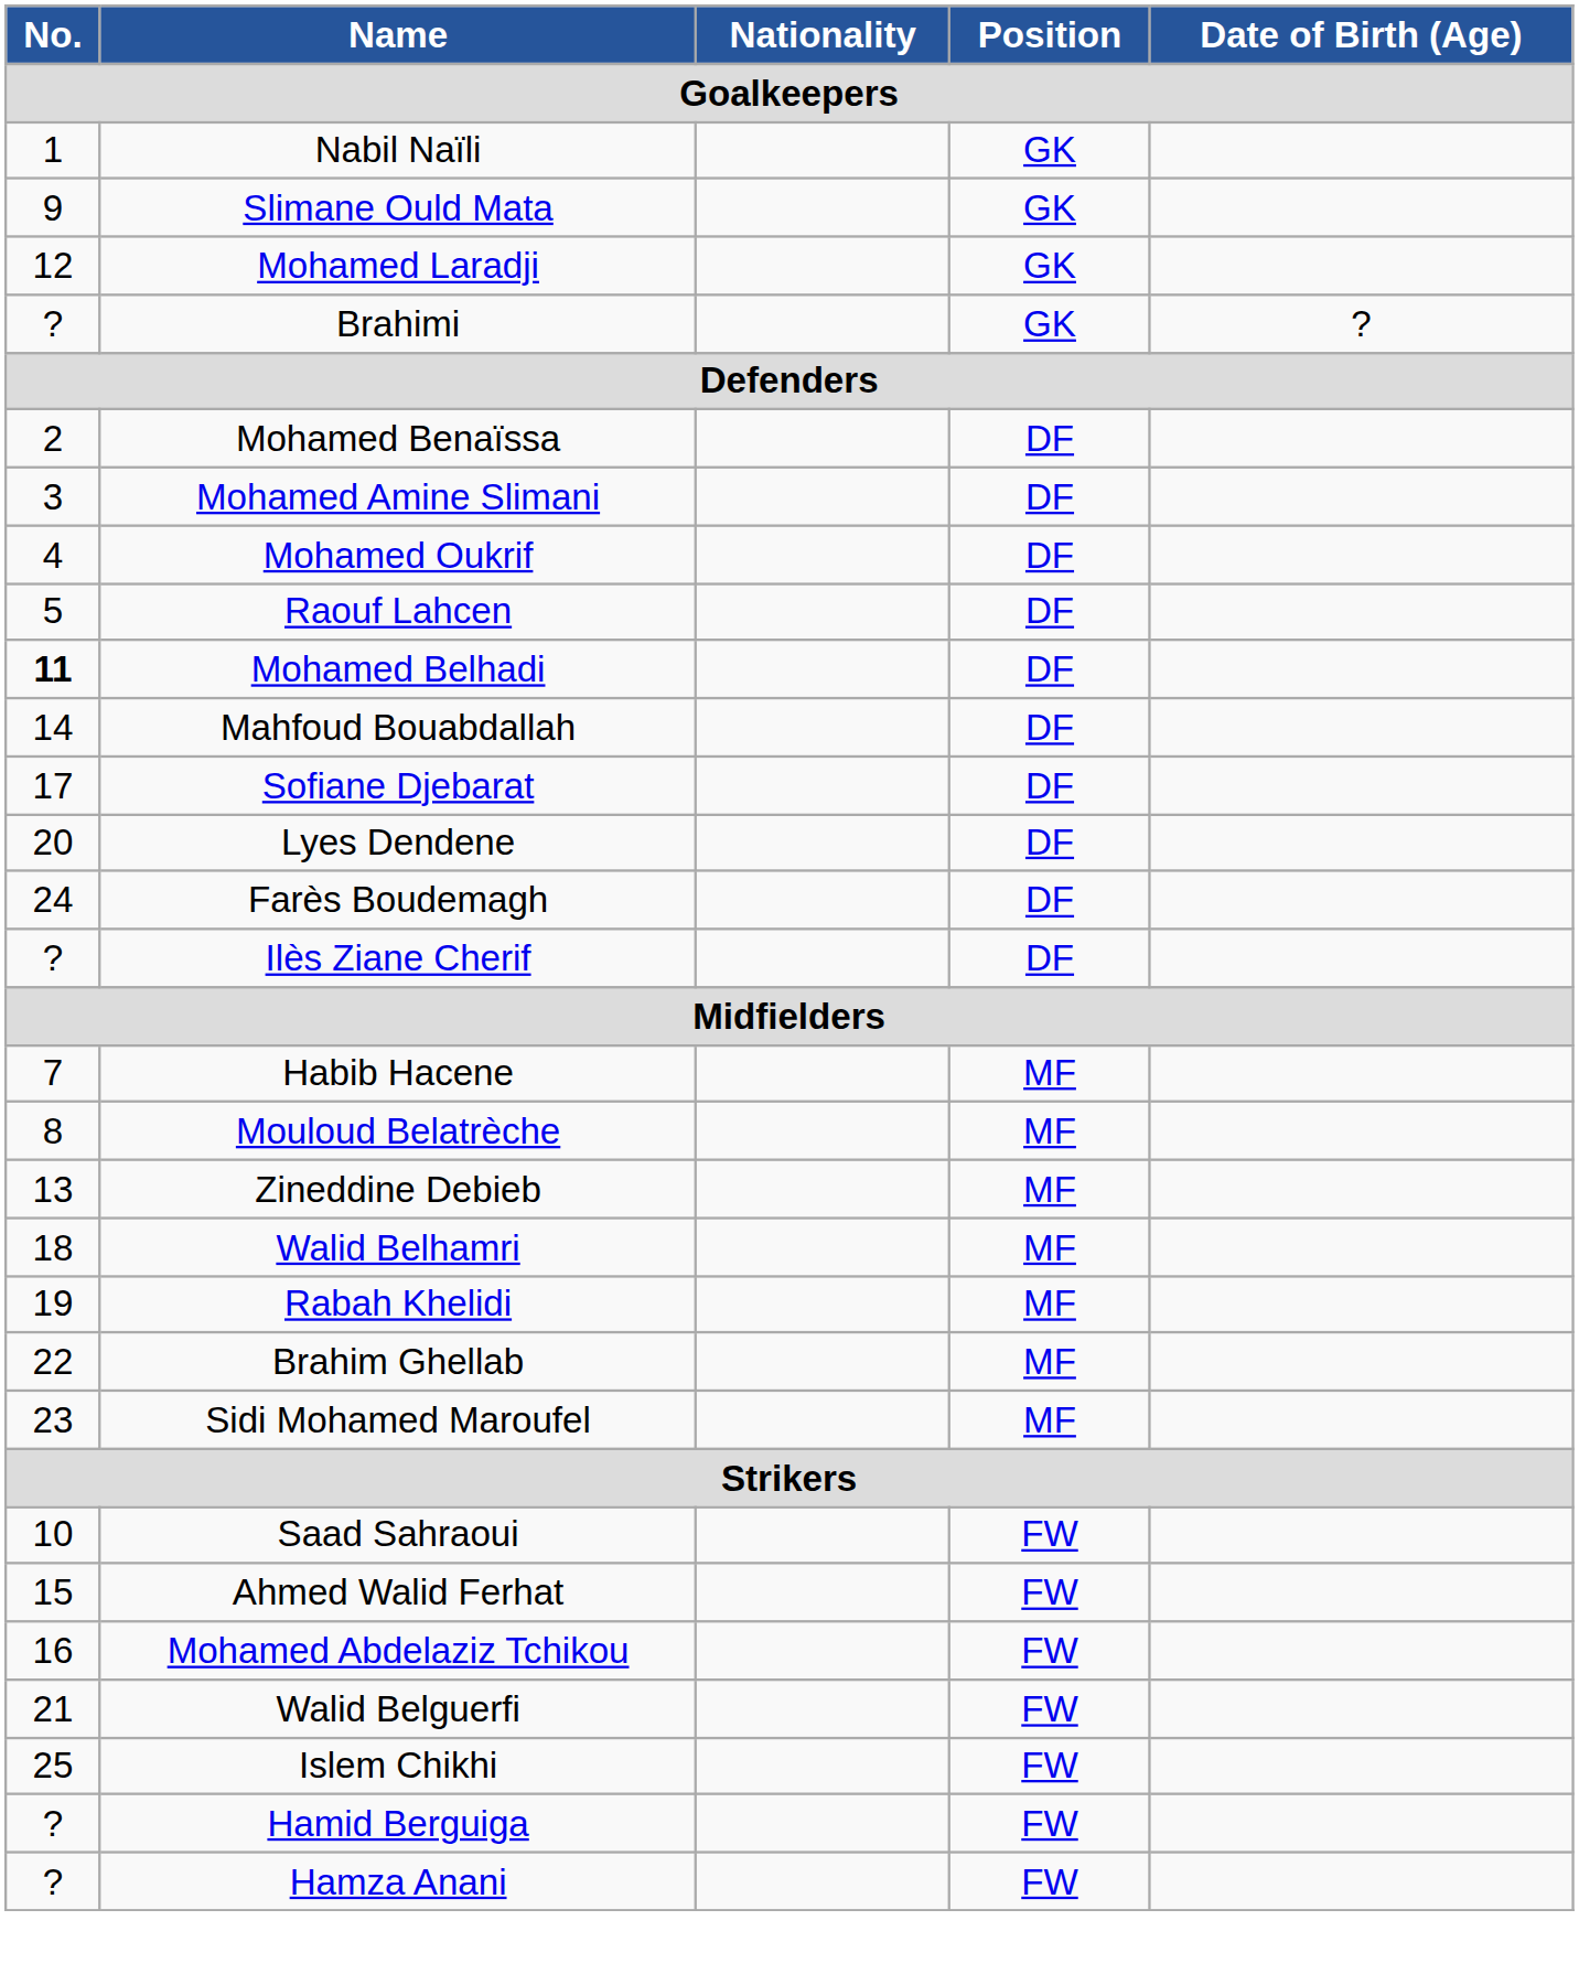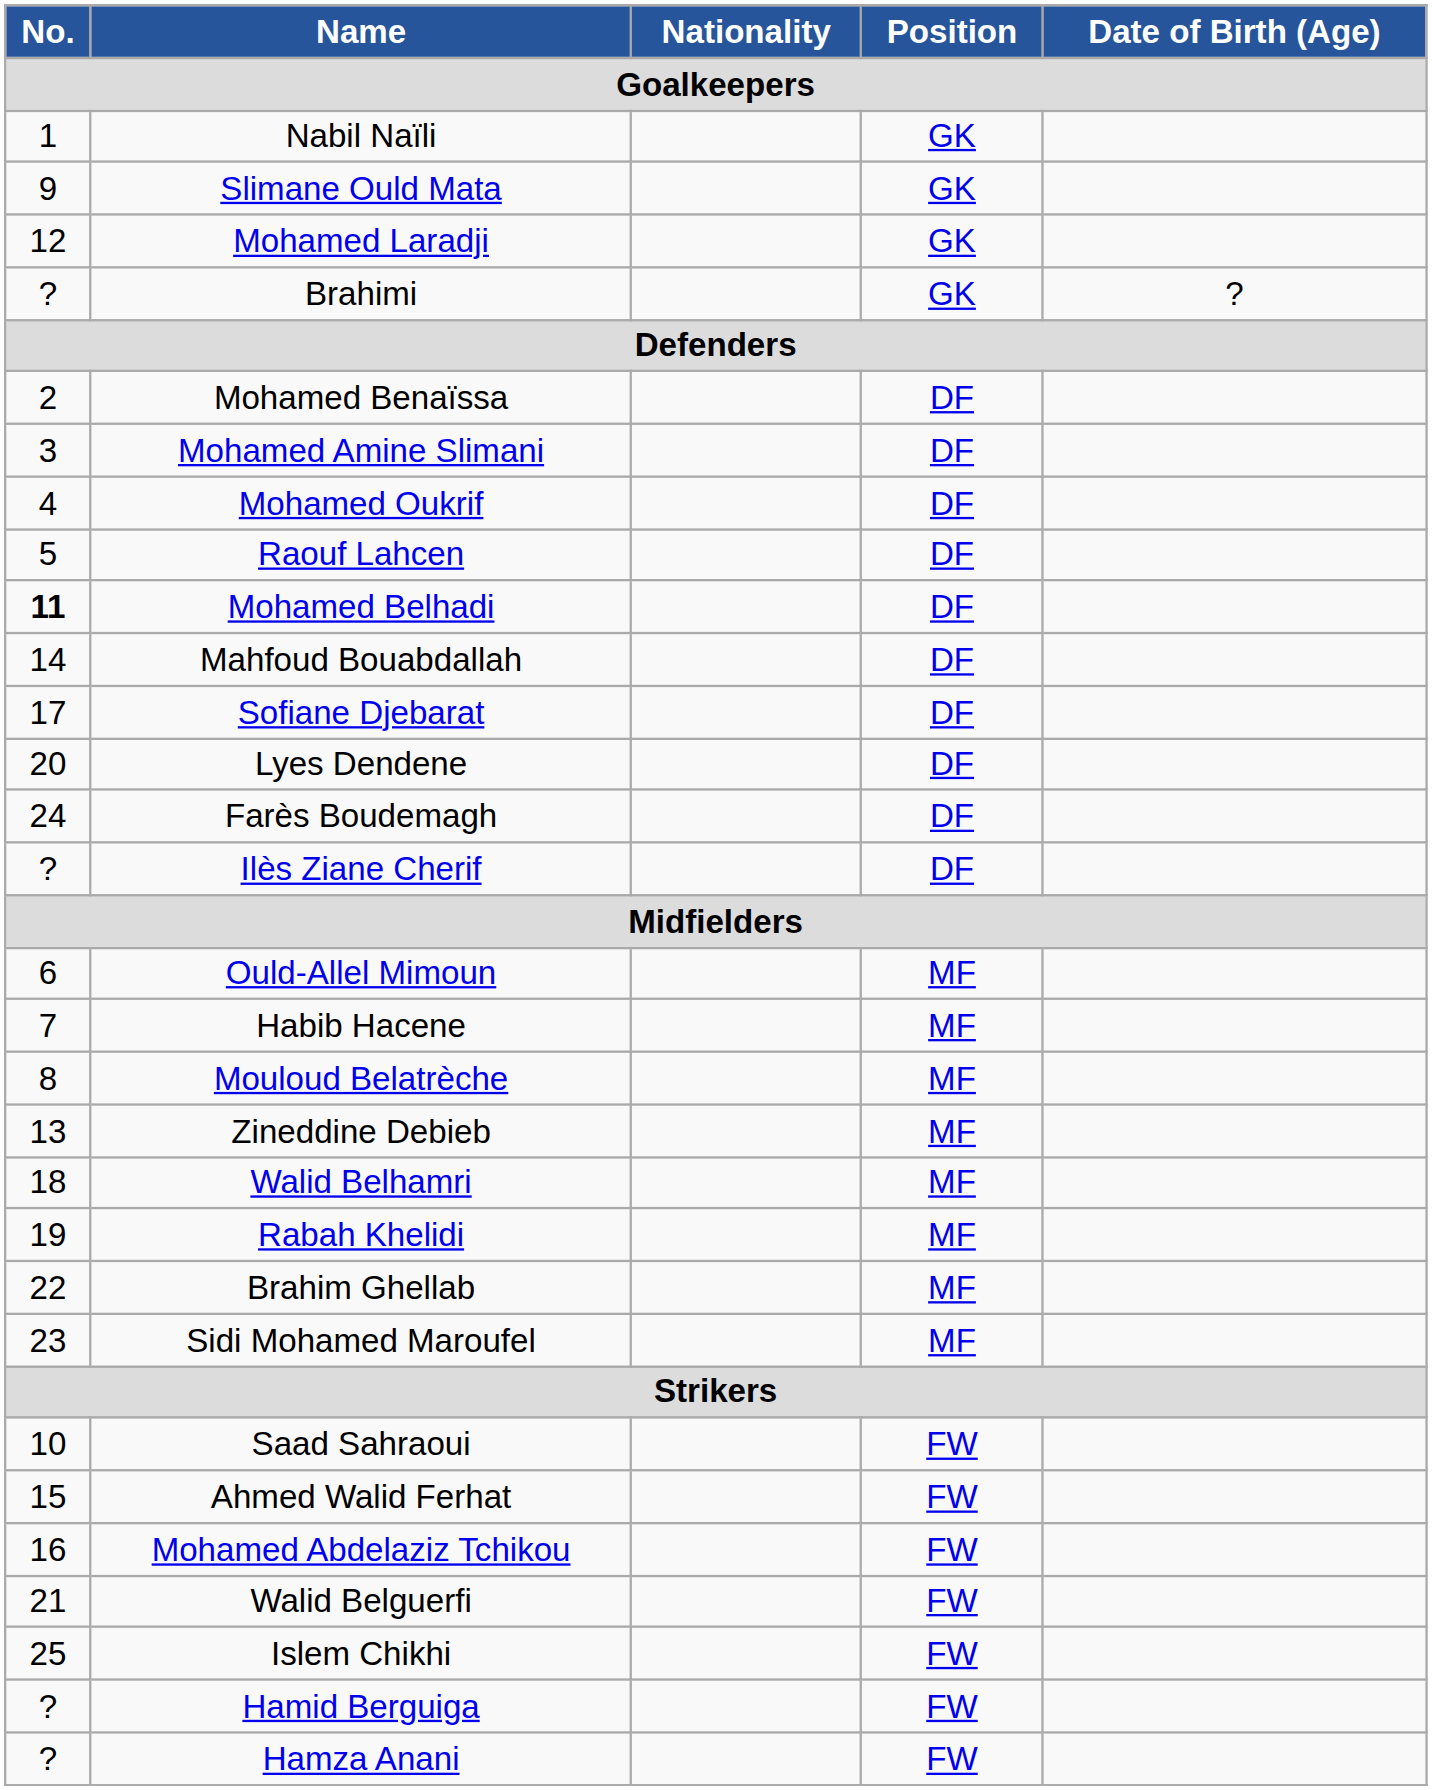 <table class="wikitable" style="text-align: center; font-size:90%" width=70%>
 <tr>
 <th style="background: #26559B; color:white" align=right>No.</th>
 <th style="background: #26559B; color:white" align=right>Name</th>
 <th style="background: #26559B; color:white" align=right>Nationality</th>
 <th style="background: #26559B; color:white" align=right>Position</th>
 <th style="background: #26559B; color:white" align=right>Date of Birth (Age)</th>
 </tr>
 <tr>
 <th colspan=5 style="background: #DCDCDC" align=right>Goalkeepers</th>
 </tr>
 <tr>
 <td>1</td>
 <td>Nabil Naïli</td>
 <td></td>
 <td><a href='#'>GK</a></td>
 <td></td>
 </tr>
 <tr>
 <td>9</td>
 <td><a href='#'>Slimane Ould Mata</a></td>
 <td></td>
 <td><a href='#'>GK</a></td>
 <td></td>
 </tr>
 <tr>
 <td>12</td>
 <td><a href='#'>Mohamed Laradji</a></td>
 <td></td>
 <td><a href='#'>GK</a></td>
 <td></td>
 </tr>
 <tr>
 <td>?</td>
 <td>Brahimi</td>
 <td></td>
 <td><a href='#'>GK</a></td>
 <td>?</td>
 </tr>
 <tr>
 <th colspan=5 style="background: #DCDCDC" align=right>Defenders</th>
 </tr>
 <tr>
 <td>2</td>
 <td>Mohamed Benaïssa</td>
 <td></td>
 <td><a href='#'>DF</a></td>
 <td></td>
 </tr>
 <tr>
 <td>3</td>
 <td><a href='#'>Mohamed Amine Slimani</a></td>
 <td></td>
 <td><a href='#'>DF</a></td>
 <td></td>
 </tr>
 <tr>
 <td>4</td>
 <td><a href='#'>Mohamed Oukrif</a></td>
 <td></td>
 <td><a href='#'>DF</a></td>
 <td></td>
 </tr>
 <tr>
 <td>5</td>
 <td><a href='#'>Raouf Lahcen</a></td>
 <td></td>
 <td><a href='#'>DF</a></td>
 <td></td>
 </tr>
 <tr>
 <td><strong>11</strong></td>
 <td><a href='#'>Mohamed Belhadi</a></td>
 <td></td>
 <td><a href='#'>DF</a></td>
 <td></td>
 </tr>
 <tr>
 <td>14</td>
 <td>Mahfoud Bouabdallah</td>
 <td></td>
 <td><a href='#'>DF</a></td>
 <td></td>
 </tr>
 <tr>
 <td>17</td>
 <td><a href='#'>Sofiane Djebarat</a></td>
 <td></td>
 <td><a href='#'>DF</a></td>
 <td></td>
 </tr>
 <tr>
 <td>20</td>
 <td>Lyes Dendene</td>
 <td></td>
 <td><a href='#'>DF</a></td>
 <td></td>
 </tr>
 <tr>
 <td>24</td>
 <td>Farès Boudemagh</td>
 <td></td>
 <td><a href='#'>DF</a></td>
 <td></td>
 </tr>
 <tr>
 <td>?</td>
 <td><a href='#'>Ilès Ziane Cherif</a></td>
 <td></td>
 <td><a href='#'>DF</a></td>
 <td></td>
 </tr>
 <tr>
 <th colspan=5 style="background: #DCDCDC" align=right>Midfielders</th>
 </tr>
 <tr>
+<td>6</td>
+<td><a href='#'>Ould-Allel Mimoun</a></td>
+<td></td>
+<td><a href='#'>MF</a></td>
+<td></td>
+</tr>
+<tr>
 <td>7</td>
 <td>Habib Hacene</td>
 <td></td>
 <td><a href='#'>MF</a></td>
 <td></td>
 </tr>
 <tr>
 <td>8</td>
 <td><a href='#'>Mouloud Belatrèche</a></td>
 <td></td>
 <td><a href='#'>MF</a></td>
 <td></td>
 </tr>
 <tr>
 <td>13</td>
 <td>Zineddine Debieb</td>
 <td></td>
 <td><a href='#'>MF</a></td>
 <td></td>
 </tr>
 <tr>
 <td>18</td>
 <td><a href='#'>Walid Belhamri</a></td>
 <td></td>
 <td><a href='#'>MF</a></td>
 <td></td>
 </tr>
 <tr>
 <td>19</td>
 <td><a href='#'>Rabah Khelidi</a></td>
 <td></td>
 <td><a href='#'>MF</a></td>
 <td></td>
 </tr>
 <tr>
 <td>22</td>
 <td>Brahim Ghellab</td>
 <td></td>
 <td><a href='#'>MF</a></td>
 <td></td>
 </tr>
 <tr>
 <td>23</td>
 <td>Sidi Mohamed Maroufel</td>
 <td></td>
 <td><a href='#'>MF</a></td>
 <td></td>
 </tr>
 <tr>
 <th colspan=5 style="background: #DCDCDC" align=right>Strikers</th>
 </tr>
 <tr>
 <td>10</td>
 <td>Saad Sahraoui</td>
 <td></td>
 <td><a href='#'>FW</a></td>
 <td></td>
 </tr>
 <tr>
 <td>15</td>
 <td>Ahmed Walid Ferhat</td>
 <td></td>
 <td><a href='#'>FW</a></td>
 <td></td>
 </tr>
 <tr>
 <td>16</td>
 <td><a href='#'>Mohamed Abdelaziz Tchikou</a></td>
 <td></td>
 <td><a href='#'>FW</a></td>
 <td></td>
 </tr>
 <tr>
 <td>21</td>
 <td>Walid Belguerfi</td>
 <td></td>
 <td><a href='#'>FW</a></td>
 <td></td>
 </tr>
 <tr>
 <td>25</td>
 <td>Islem Chikhi</td>
 <td></td>
 <td><a href='#'>FW</a></td>
 <td></td>
 </tr>
 <tr>
 <td>?</td>
 <td><a href='#'>Hamid Berguiga</a></td>
 <td></td>
 <td><a href='#'>FW</a></td>
 <td></td>
 </tr>
 <tr>
 <td>?</td>
 <td><a href='#'>Hamza Anani</a></td>
 <td></td>
 <td><a href='#'>FW</a></td>
 <td></td>
 </tr>
 <tr>
 </tr>
 </table>
